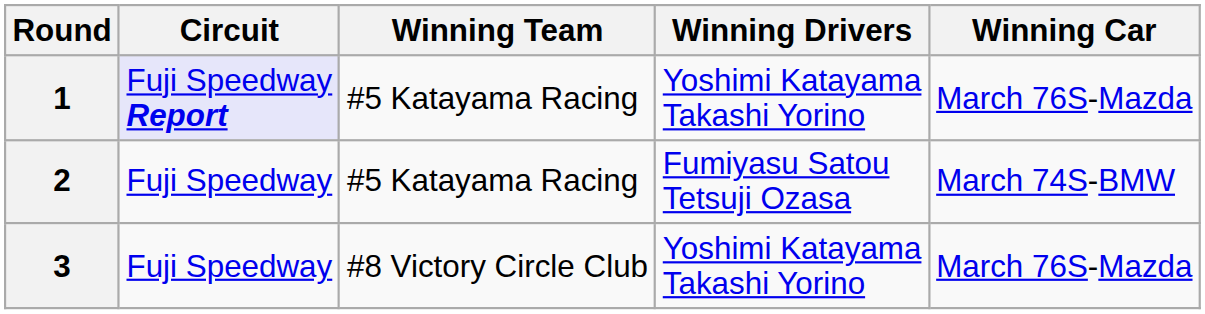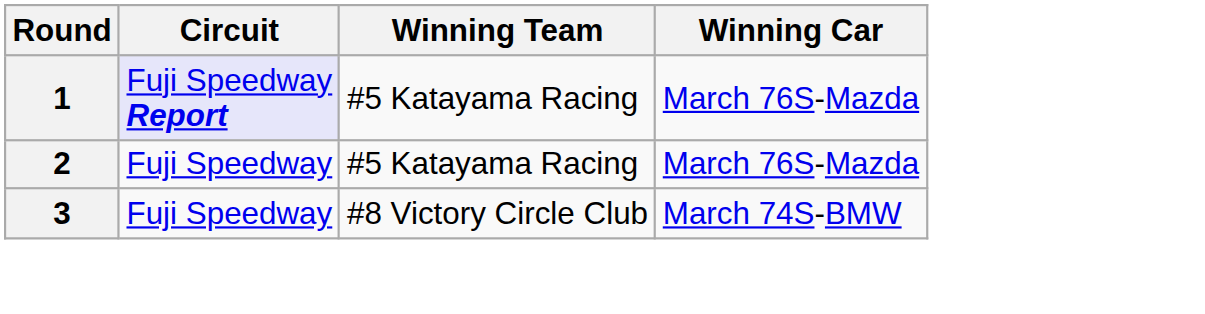 <table class="wikitable" style="font-size: 90%;">
 <tr>
 <th>Round</th>
 <th>Circuit</th>
 <th>Winning Team</th>
-<th>Winning Drivers</th>
 <th>Winning Car</th>
 </tr>
 <tr>
 <th>1</th>
 <td style="background: lavender;"><a href='#'>Fuji Speedway</a><br><strong><em><a href='#'>Report</a></em></strong></td>
 <td>#5 Katayama Racing</td>
-<td> <a href='#'>Yoshimi Katayama</a><br> <a href='#'>Takashi Yorino</a></td>
 <td><a href='#'>March 76S</a>-<a href='#'>Mazda</a></td>
 </tr>
 <tr>
 <th>2</th>
 <td><a href='#'>Fuji Speedway</a></td>
 <td>#5 Katayama Racing</td>
-<td> <a href='#'>Fumiyasu Satou</a><br> <a href='#'>Tetsuji Ozasa</a></td>
-<td><a href='#'>March 74S</a>-<a href='#'>BMW</a></td>
+<td><a href='#'>March 76S</a>-<a href='#'>Mazda</a></td>
 </tr>
 <tr>
 <th>3</th>
 <td><a href='#'>Fuji Speedway</a></td>
 <td>#8 Victory Circle Club</td>
-<td> <a href='#'>Yoshimi Katayama</a><br> <a href='#'>Takashi Yorino</a></td>
-<td><a href='#'>March 76S</a>-<a href='#'>Mazda</a></td>
+<td><a href='#'>March 74S</a>-<a href='#'>BMW</a></td>
 </tr>
 </table>
